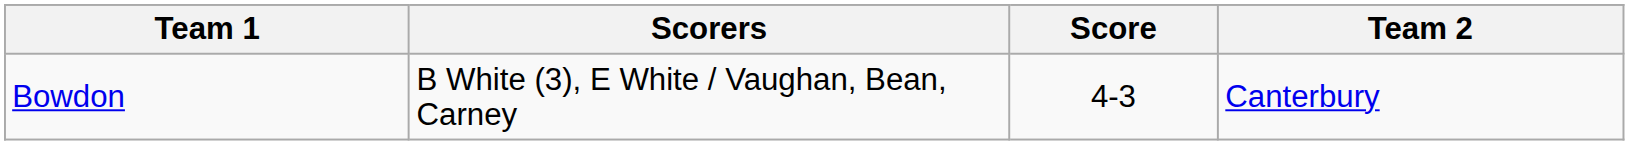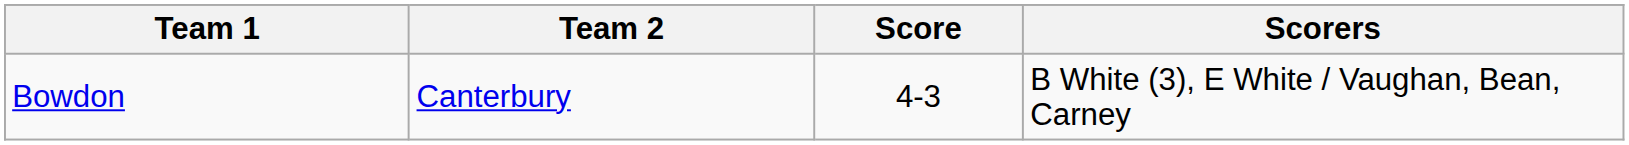 <table class="wikitable" style="font-size: 100%">
 <tr>
 <th width=200>Team 1</th>
+<th width=200>Team 2</th>
+<th width=100>Score</th>
 <th width=300>Scorers</th>
-<th width=100>Score</th>
-<th width=200>Team 2</th>
 </tr>
 <tr>
 <td><a href='#'>Bowdon</a></td>
+<td><a href='#'>Canterbury</a></td>
+<td align=center>4-3</td>
 <td>B White (3), E White / Vaughan, Bean, Carney</td>
-<td align=center>4-3</td>
-<td><a href='#'>Canterbury</a></td>
 </tr>
 </table>
